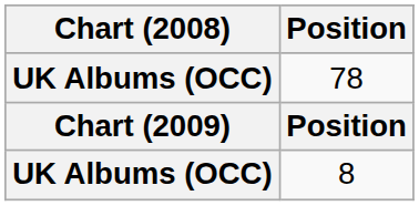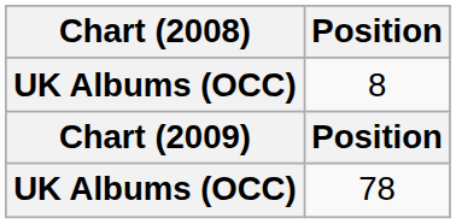 <table class="wikitable plainrowheaders sortable" style="text-align:center">
 <tr>
 <th scope="col">Chart (2008)</th>
 <th scope="col">Position</th>
 </tr>
 <tr>
 <th scope="row">UK Albums (OCC)</th>
-<td>78</td>
+<td>8</td>
 </tr>
 <tr>
 <th scope="col">Chart (2009)</th>
 <th scope="col">Position</th>
 </tr>
 <tr>
 <th scope="row">UK Albums (OCC)</th>
-<td>8</td>
+<td>78</td>
 </tr>
 </table>
